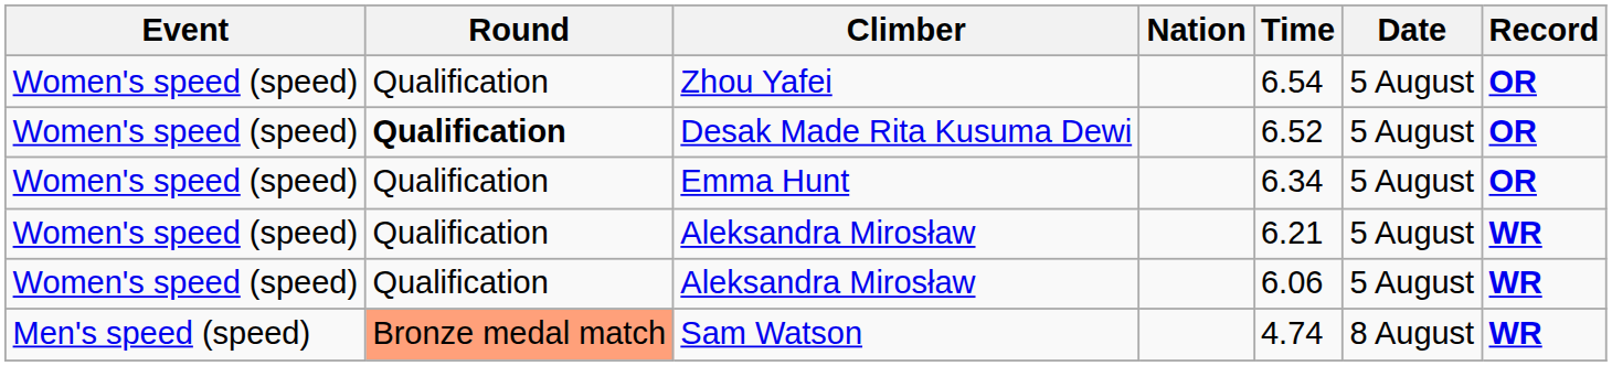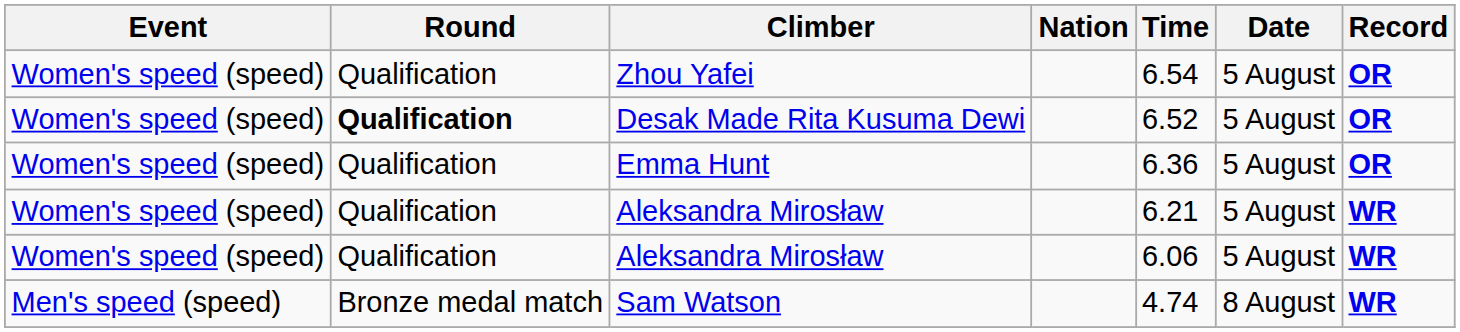 <table class="wikitable">
 <tr>
 <th>Event</th>
 <th>Round</th>
 <th>Climber</th>
 <th>Nation</th>
 <th>Time</th>
 <th>Date</th>
 <th>Record</th>
 </tr>
 <tr>
 <td><a href='#'>Women's speed</a> (speed)</td>
 <td>Qualification</td>
 <td><a href='#'>Zhou Yafei</a></td>
 <td></td>
 <td>6.54</td>
 <td>5 August</td>
 <td><strong><a href='#'>OR</a></strong></td>
 </tr>
 <tr>
 <td><a href='#'>Women's speed</a> (speed)</td>
 <td><strong>Qualification</strong></td>
 <td><a href='#'>Desak Made Rita Kusuma Dewi</a></td>
 <td></td>
 <td>6.52</td>
 <td>5 August</td>
 <td><strong><a href='#'>OR</a></strong></td>
 </tr>
 <tr>
 <td><a href='#'>Women's speed</a> (speed)</td>
 <td>Qualification</td>
 <td><a href='#'>Emma Hunt</a></td>
 <td></td>
-<td>6.34</td>
+<td>6.36</td>
 <td>5 August</td>
 <td><strong><a href='#'>OR</a></strong></td>
 </tr>
 <tr>
 <td><a href='#'>Women's speed</a> (speed)</td>
 <td>Qualification</td>
 <td><a href='#'>Aleksandra Mirosław</a></td>
 <td></td>
 <td>6.21</td>
 <td>5 August</td>
 <td><strong><a href='#'>WR</a></strong></td>
 </tr>
 <tr>
 <td><a href='#'>Women's speed</a> (speed)</td>
 <td>Qualification</td>
 <td><a href='#'>Aleksandra Mirosław</a></td>
 <td></td>
 <td>6.06</td>
 <td>5 August</td>
 <td><strong><a href='#'>WR</a></strong></td>
 </tr>
 <tr>
 <td><a href='#'>Men's speed</a> (speed)</td>
-<td style="background: lightsalmon;">Bronze medal match</td>
+<td>Bronze medal match</td>
 <td><a href='#'>Sam Watson</a></td>
 <td></td>
 <td>4.74</td>
 <td>8 August</td>
 <td><strong><a href='#'>WR</a></strong></td>
 </tr>
 </table>
